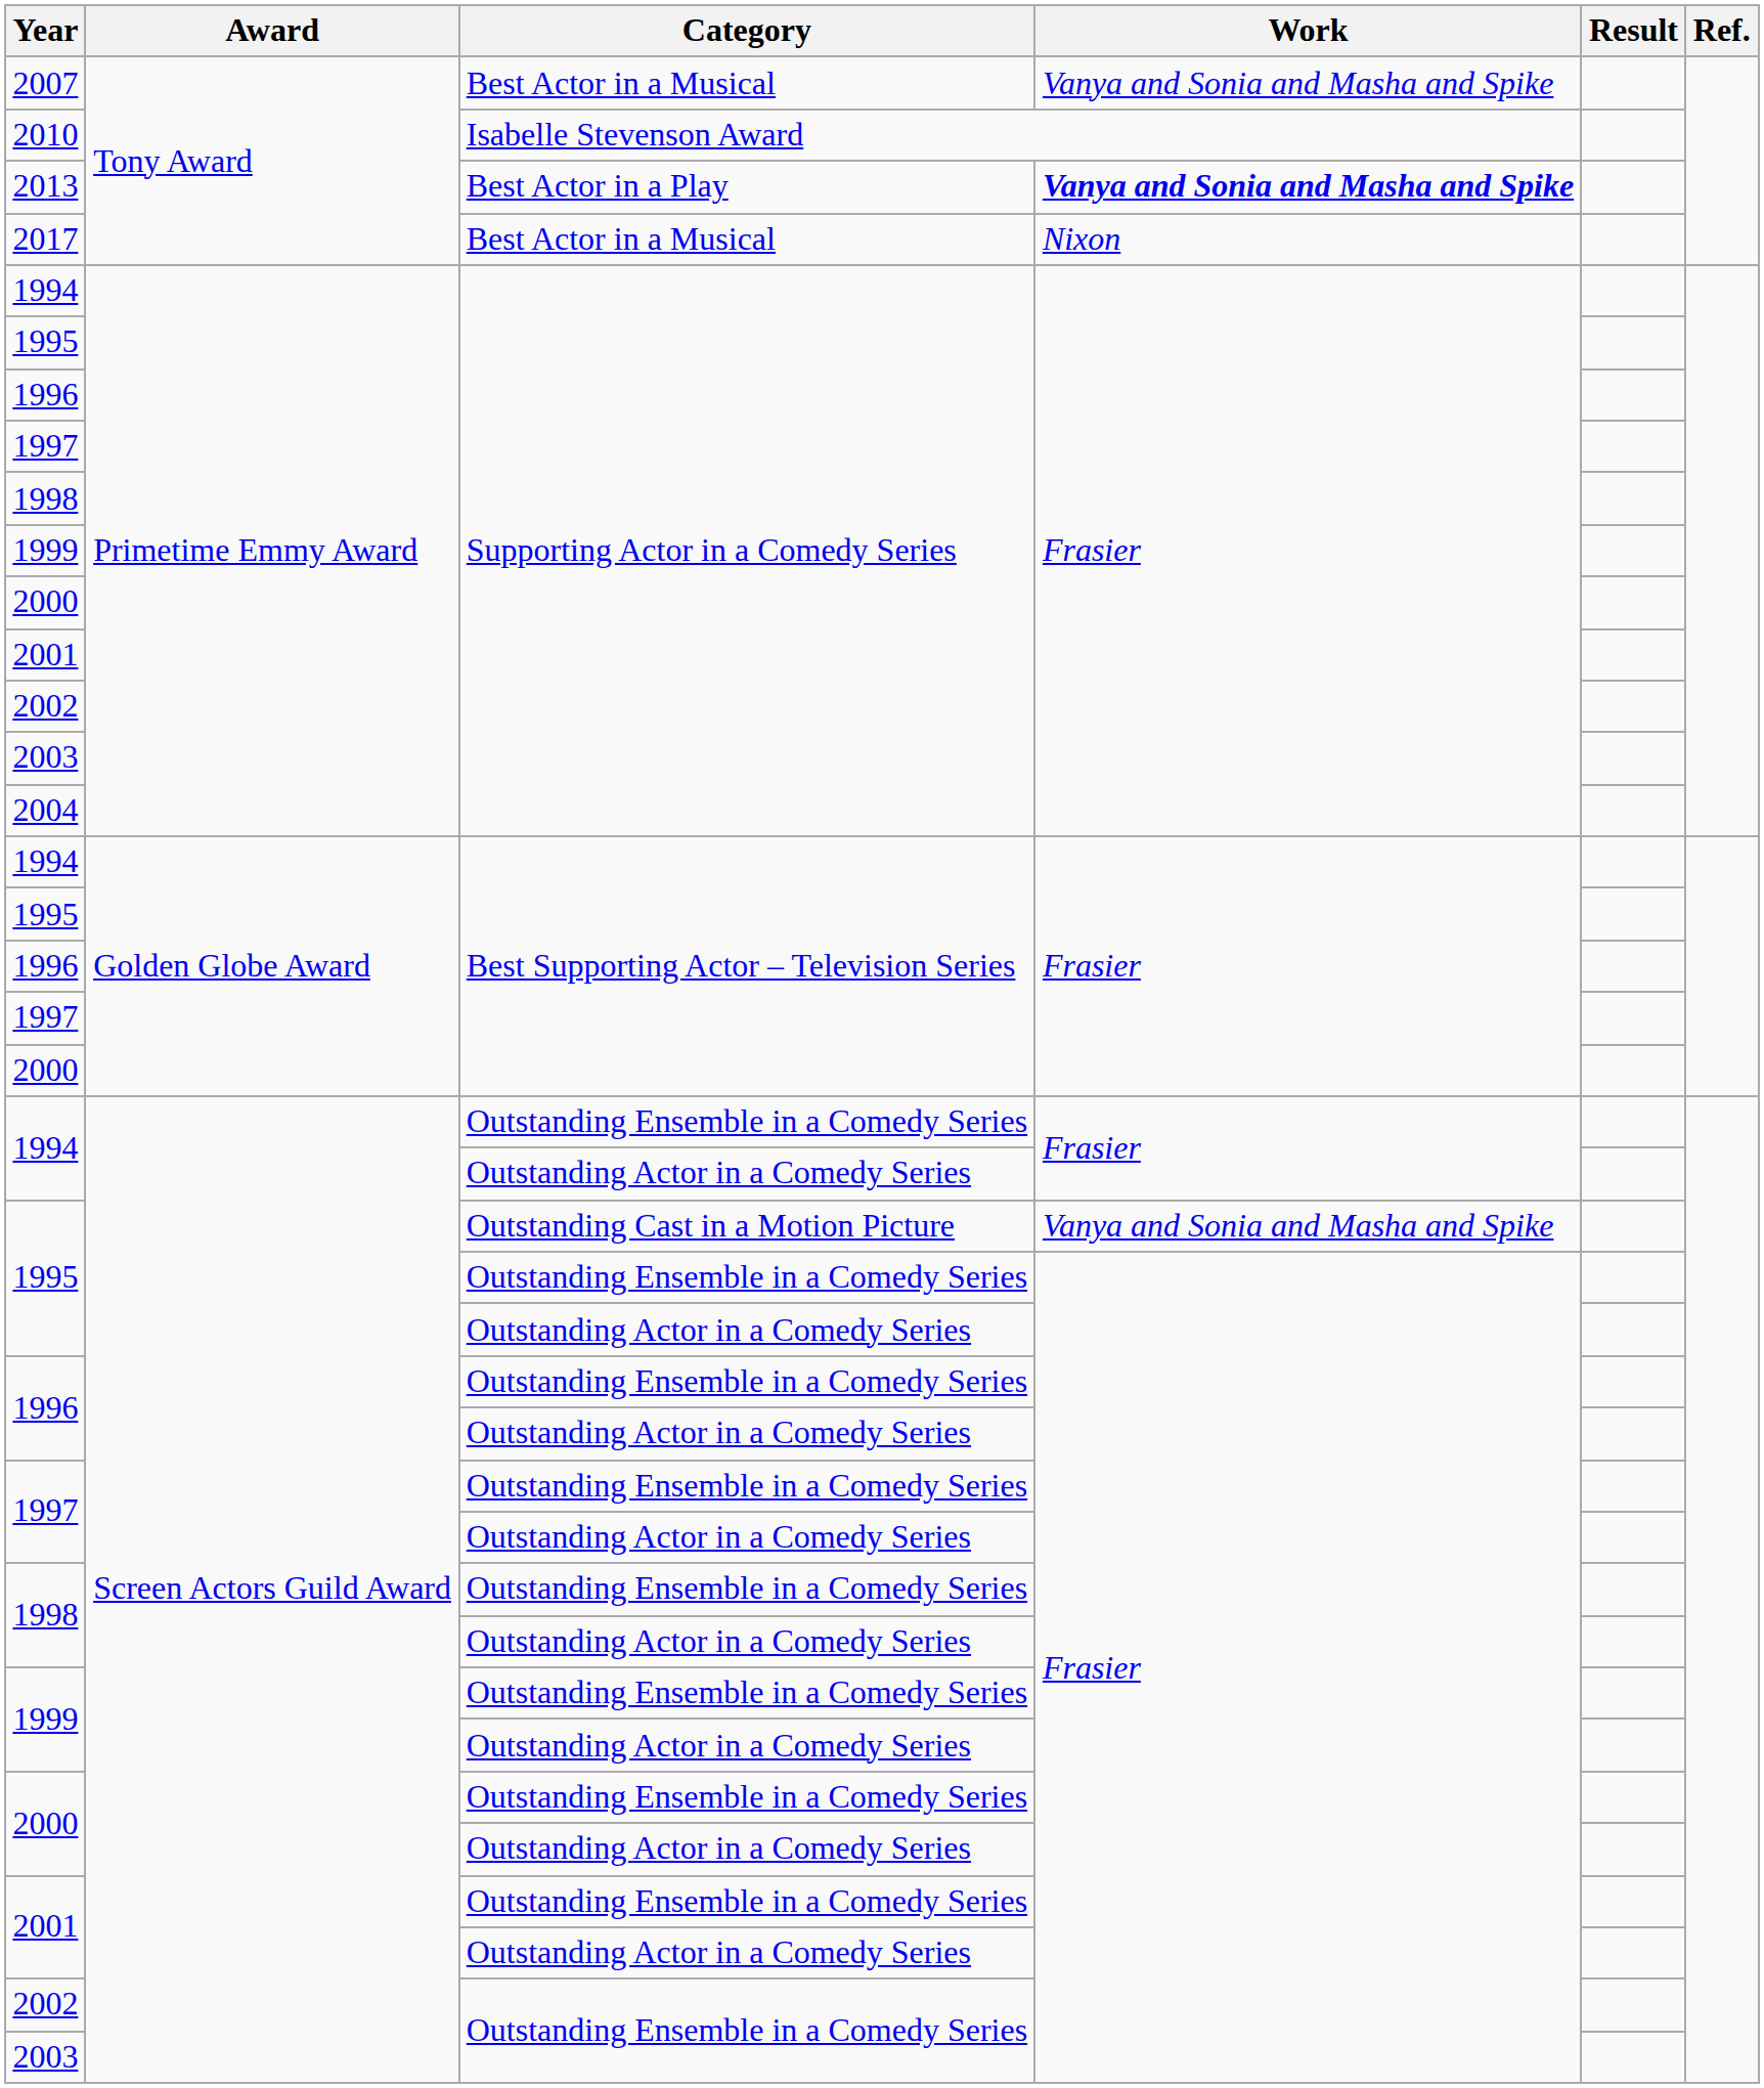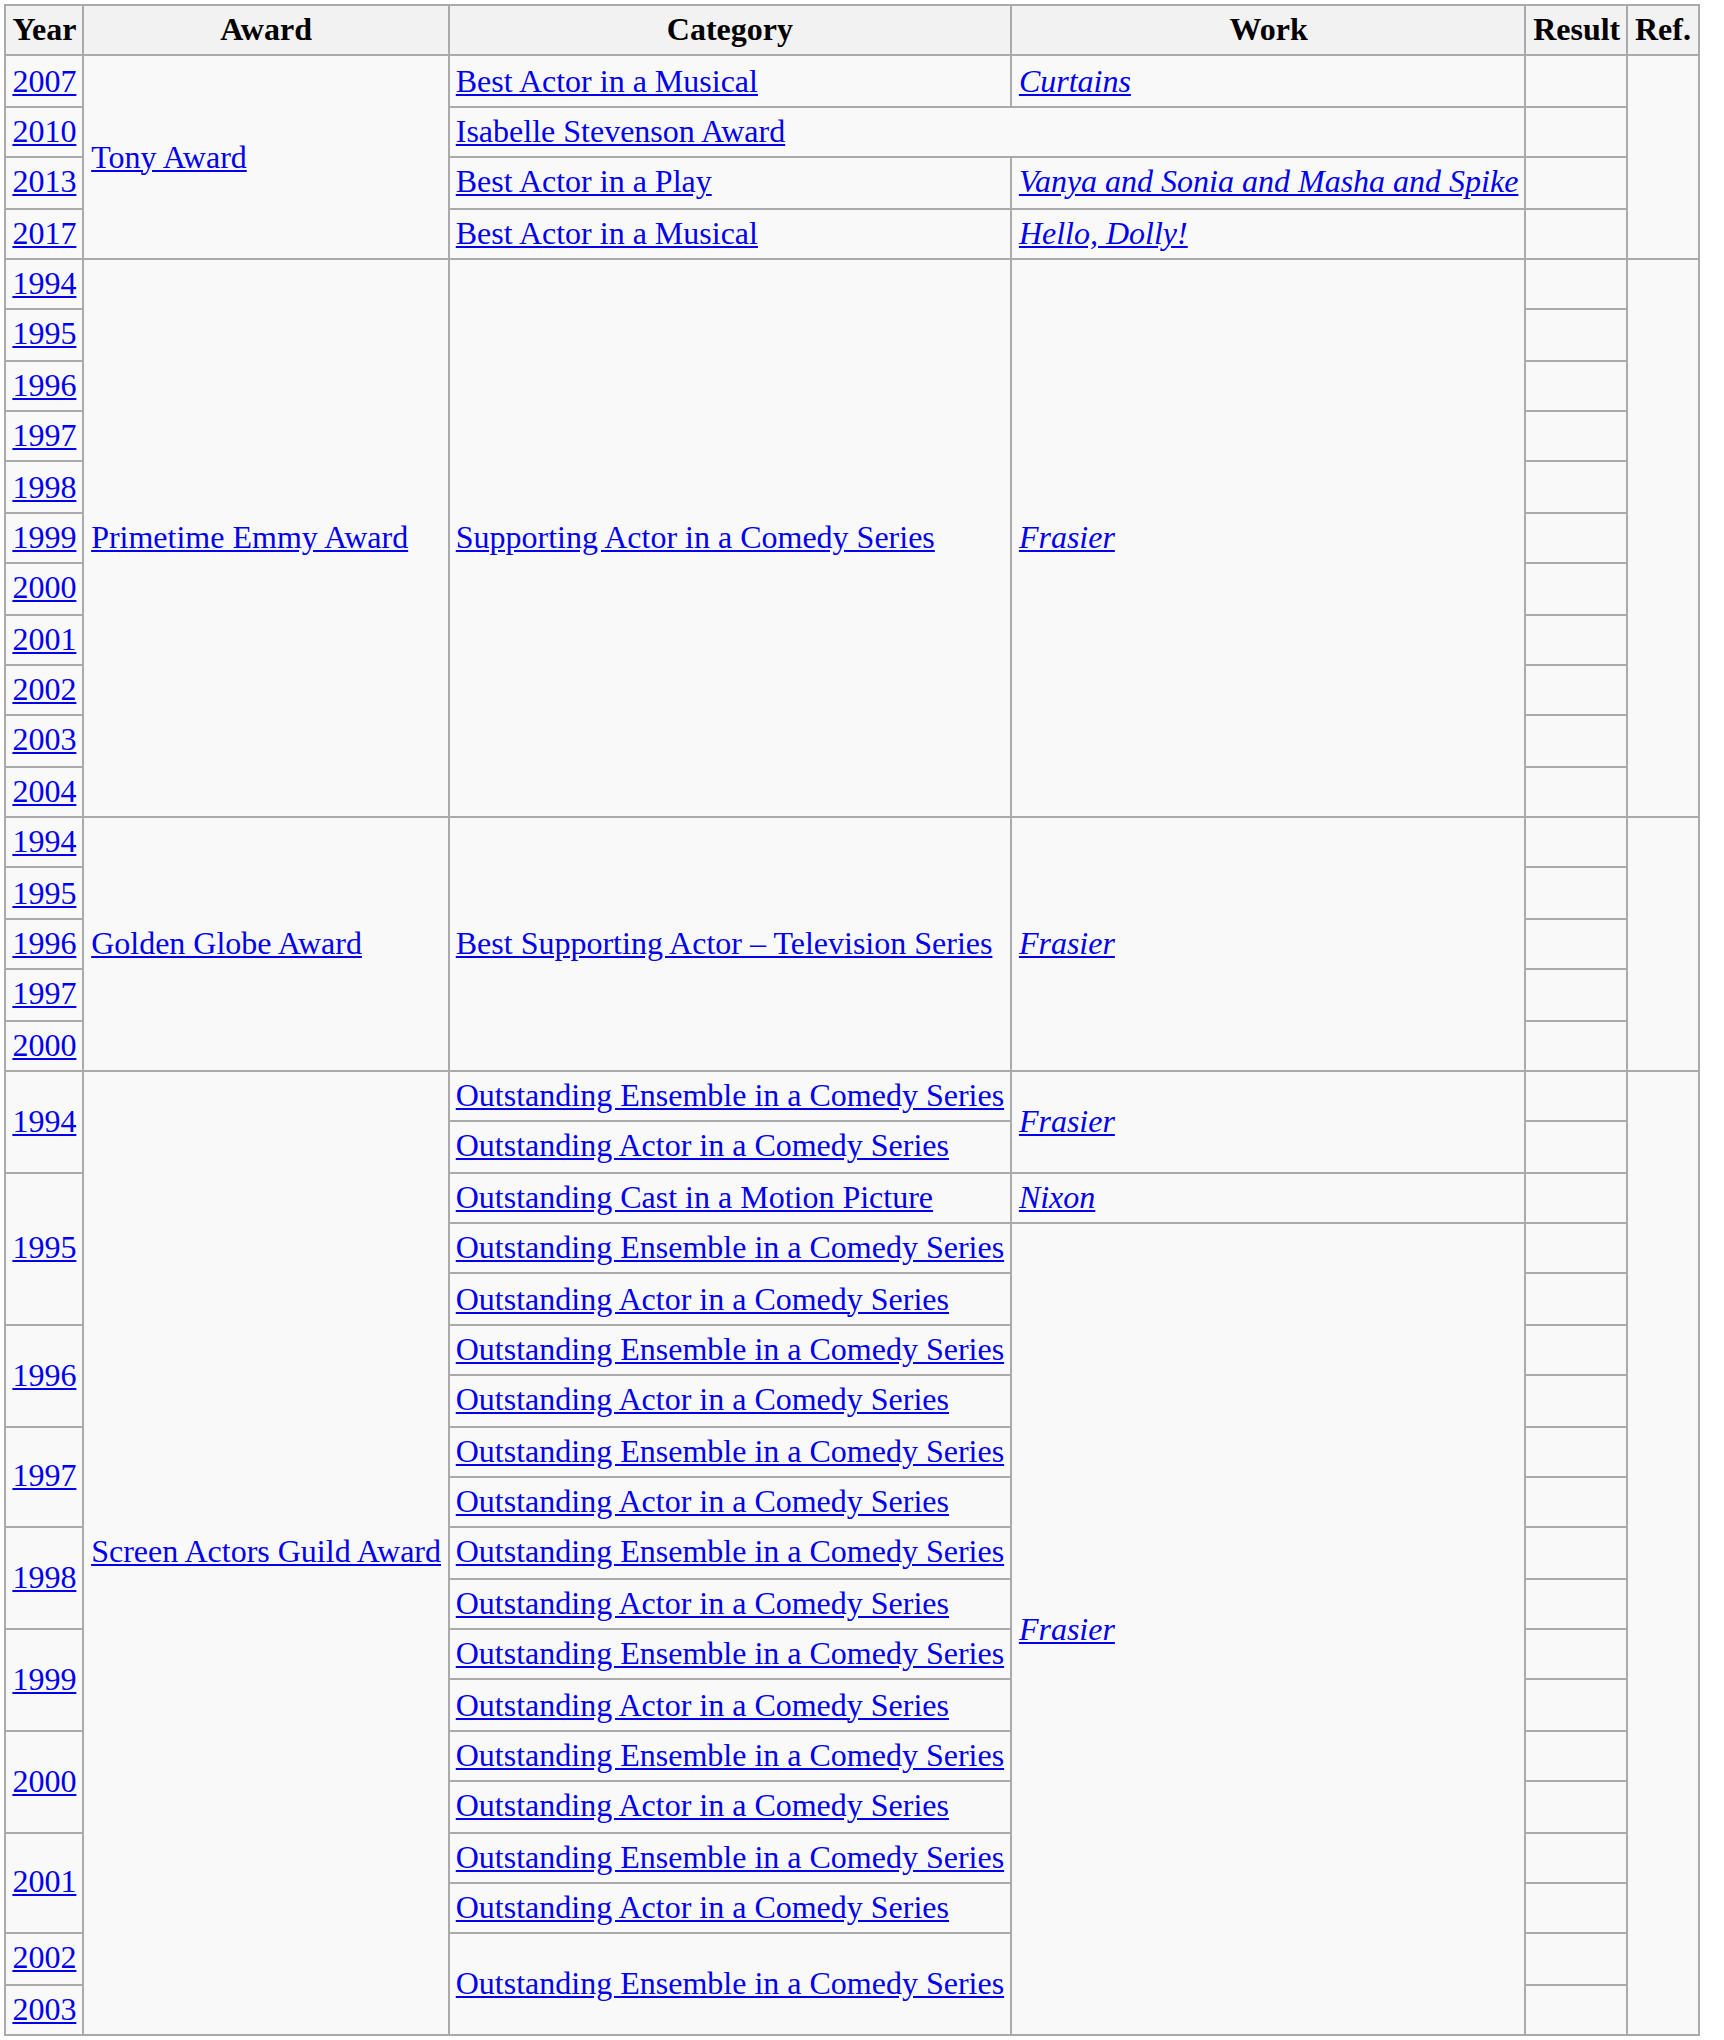 <table class="wikitable sortable">
 <tr>
 <th>Year</th>
 <th>Award</th>
 <th>Category</th>
 <th>Work</th>
 <th>Result</th>
 <th>Ref.</th>
 </tr>
 <tr>
 <td><a href='#'>2007</a></td>
 <td rowspan=4><a href='#'>Tony Award</a></td>
 <td><a href='#'>Best Actor in a Musical</a></td>
-<td><em><a href='#'>Vanya and Sonia and Masha and Spike</a></em></td>
+<td><em><a href='#'>Curtains</a></em></td>
 <td></td>
 <td rowspan=4></td>
 </tr>
 <tr>
 <td><a href='#'>2010</a></td>
 <td colspan="2"><a href='#'>Isabelle Stevenson Award</a></td>
 <td></td>
 </tr>
 <tr>
 <td><a href='#'>2013</a></td>
 <td><a href='#'>Best Actor in a Play</a></td>
-<td><strong><em><a href='#'>Vanya and Sonia and Masha and Spike</a></em></strong></td>
+<td><em><a href='#'>Vanya and Sonia and Masha and Spike</a></em></td>
 <td></td>
 </tr>
 <tr>
 <td><a href='#'>2017</a></td>
 <td><a href='#'>Best Actor in a Musical</a></td>
-<td><em><a href='#'>Nixon</a></em></td>
+<td><em><a href='#'>Hello, Dolly!</a></em></td>
 <td></td>
 </tr>
 <tr>
 <td><a href='#'>1994</a></td>
 <td rowspan=11><a href='#'>Primetime Emmy Award</a></td>
 <td rowspan=11><a href='#'>Supporting Actor in a Comedy Series</a></td>
 <td rowspan=11><em><a href='#'>Frasier</a></em></td>
 <td></td>
 <td rowspan=11></td>
 </tr>
 <tr>
 <td><a href='#'>1995</a></td>
 <td></td>
 </tr>
 <tr>
 <td><a href='#'>1996</a></td>
 <td></td>
 </tr>
 <tr>
 <td><a href='#'>1997</a></td>
 <td></td>
 </tr>
 <tr>
 <td><a href='#'>1998</a></td>
 <td></td>
 </tr>
 <tr>
 <td><a href='#'>1999</a></td>
 <td></td>
 </tr>
 <tr>
 <td><a href='#'>2000</a></td>
 <td></td>
 </tr>
 <tr>
 <td><a href='#'>2001</a></td>
 <td></td>
 </tr>
 <tr>
 <td><a href='#'>2002</a></td>
 <td></td>
 </tr>
 <tr>
 <td><a href='#'>2003</a></td>
 <td></td>
 </tr>
 <tr>
 <td><a href='#'>2004</a></td>
 <td></td>
 </tr>
 <tr>
 <td><a href='#'>1994</a></td>
 <td rowspan=5><a href='#'>Golden Globe Award</a></td>
 <td rowspan=5><a href='#'>Best Supporting Actor – Television Series</a></td>
 <td rowspan=5><em><a href='#'>Frasier</a></em></td>
 <td></td>
 <td rowspan=5></td>
 </tr>
 <tr>
 <td><a href='#'>1995</a></td>
 <td></td>
 </tr>
 <tr>
 <td><a href='#'>1996</a></td>
 <td></td>
 </tr>
 <tr>
 <td><a href='#'>1997</a></td>
 <td></td>
 </tr>
 <tr>
 <td><a href='#'>2000</a></td>
 <td></td>
 </tr>
 <tr>
 <td rowspan=2><a href='#'>1994</a></td>
 <td rowspan=21><a href='#'>Screen Actors Guild Award</a></td>
 <td><a href='#'>Outstanding Ensemble in a Comedy Series</a></td>
 <td rowspan=2><em><a href='#'>Frasier</a></em></td>
 <td></td>
 <td rowspan=21></td>
 </tr>
 <tr>
 <td><a href='#'>Outstanding Actor in a Comedy Series</a></td>
 <td></td>
 </tr>
 <tr>
 <td rowspan=3><a href='#'>1995</a></td>
 <td><a href='#'>Outstanding Cast in a Motion Picture</a></td>
-<td><em><a href='#'>Vanya and Sonia and Masha and Spike</a></em></td>
+<td><em><a href='#'>Nixon</a></em></td>
 <td></td>
 </tr>
 <tr>
 <td><a href='#'>Outstanding Ensemble in a Comedy Series</a></td>
 <td rowspan=18><em><a href='#'>Frasier</a></em></td>
 <td></td>
 </tr>
 <tr>
 <td><a href='#'>Outstanding Actor in a Comedy Series</a></td>
 <td></td>
 </tr>
 <tr>
 <td rowspan=2><a href='#'>1996</a></td>
 <td><a href='#'>Outstanding Ensemble in a Comedy Series</a></td>
 <td></td>
 </tr>
 <tr>
 <td><a href='#'>Outstanding Actor in a Comedy Series</a></td>
 <td></td>
 </tr>
 <tr>
 <td rowspan=2><a href='#'>1997</a></td>
 <td><a href='#'>Outstanding Ensemble in a Comedy Series</a></td>
 <td></td>
 </tr>
 <tr>
 <td><a href='#'>Outstanding Actor in a Comedy Series</a></td>
 <td></td>
 </tr>
 <tr>
 <td rowspan=2><a href='#'>1998</a></td>
 <td><a href='#'>Outstanding Ensemble in a Comedy Series</a></td>
 <td></td>
 </tr>
 <tr>
 <td><a href='#'>Outstanding Actor in a Comedy Series</a></td>
 <td></td>
 </tr>
 <tr>
 <td rowspan=2><a href='#'>1999</a></td>
 <td><a href='#'>Outstanding Ensemble in a Comedy Series</a></td>
 <td></td>
 </tr>
 <tr>
 <td><a href='#'>Outstanding Actor in a Comedy Series</a></td>
 <td></td>
 </tr>
 <tr>
 <td rowspan=2><a href='#'>2000</a></td>
 <td><a href='#'>Outstanding Ensemble in a Comedy Series</a></td>
 <td></td>
 </tr>
 <tr>
 <td><a href='#'>Outstanding Actor in a Comedy Series</a></td>
 <td></td>
 </tr>
 <tr>
 <td rowspan=2><a href='#'>2001</a></td>
 <td><a href='#'>Outstanding Ensemble in a Comedy Series</a></td>
 <td></td>
 </tr>
 <tr>
 <td><a href='#'>Outstanding Actor in a Comedy Series</a></td>
 <td></td>
 </tr>
 <tr>
 <td><a href='#'>2002</a></td>
 <td rowspan=2><a href='#'>Outstanding Ensemble in a Comedy Series</a></td>
 <td></td>
 </tr>
 <tr>
 <td><a href='#'>2003</a></td>
 <td></td>
 </tr>
 <tr>
 </tr>
 </table>
